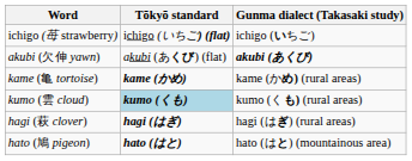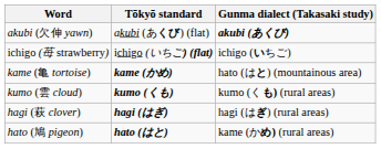 <table class="wikitable">
 <tr>
 <th>Word</th>
 <th>Tōkyō standard</th>
 <th>Gunma dialect (Takasaki study)</th>
 </tr>
 <tr>
+<td><em>akubi</em> (欠伸 <em>yawn</em>)</td>
+<td><em>a<u>kubi</u></em> (あ<strong>くび</strong>) (flat)</td>
+<td><strong><em>a<strong>kubi<em> (</strong>あ<strong>くび)</td>
+</tr>
+<tr>
 <td></em>ichigo<em> (苺 </em>strawberry<em>)</td>
 <td></em>i<u>chigo</u><em> (い</strong>ちご<strong>) (flat)</td>
 <td></em></strong>i</strong>chigo</em> (<strong>い</strong>ちご)</td>
 </tr>
 <tr>
-<td><em>akubi</em> (欠伸 <em>yawn</em>)</td>
-<td><em>a<u>kubi</u></em> (あ<strong>くび</strong>) (flat)</td>
-<td><strong><em>a<strong>kubi<em> (</strong>あ<strong>くび)</td>
-</tr>
-<tr>
 <td><em>kame</em> (亀 <em>tortoise</em>)</td>
 <td><strong><em>ka<strong>me<em> (</strong>か<strong>め)</td>
-<td></em>ka</strong>me</em></strong> (か<strong>め)</strong> (rural areas)</td>
+<td></em>ha</strong>to</em></strong> (は<strong>と</strong>) (mountainous area)</td>
 </tr>
 <tr>
 <td><em>kumo</em> (雲 <em>cloud</em>)</td>
-<td style="background: lightblue;"><strong><em>ku<strong>mo<em> (</strong>く<strong>も)</td>
+<td><strong><em>ku<strong>mo<em> (</strong>く<strong>も)</td>
 <td></em>ku</strong>mo</em></strong> (く<strong>も)</strong> (rural areas)</td>
 </tr>
 <tr>
 <td><em>hagi</em> (萩 <em>clover</em>)</td>
 <td><strong><em>ha<strong>gi<em> (</strong>は<strong>ぎ)</td>
 <td></em>ha</strong>gi</em></strong> (は<strong>ぎ</strong>) (rural areas)</td>
 </tr>
 <tr>
 <td><em>hato</em> (鳩 <em>pigeon</em>)</td>
 <td><strong><em>ha<strong>to<em> (</strong>は<strong>と)</td>
-<td></em>ha</strong>to</em></strong> (は<strong>と</strong>) (mountainous area)</td>
+<td></em>ka</strong>me</em></strong> (か<strong>め)</strong> (rural areas)</td>
 </tr>
 </table>
